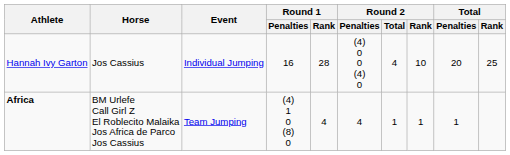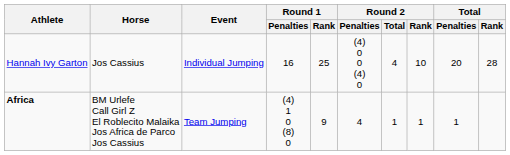 <table class="wikitable" border="1" style="font-size:90%">
 <tr>
 <th rowspan=2>Athlete</th>
 <th rowspan=2>Horse</th>
 <th rowspan=2>Event</th>
 <th colspan=2>Round 1</th>
 <th colspan=3>Round 2</th>
 <th colspan=2>Total</th>
 </tr>
 <tr style="font-size:95%">
 <th>Penalties</th>
 <th>Rank</th>
 <th>Penalties</th>
 <th>Total</th>
 <th>Rank</th>
 <th>Penalties</th>
 <th>Rank</th>
 </tr>
 <tr align=center>
 <td align=left><a href='#'>Hannah Ivy Garton</a></td>
 <td align=left>Jos Cassius</td>
 <td align=left><a href='#'>Individual Jumping</a></td>
 <td>16</td>
-<td>28</td>
+<td>25</td>
 <td align=center>(4)<br>0<br>0<br>(4)<br>0</td>
 <td>4</td>
 <td>10</td>
 <td>20</td>
-<td>25</td>
+<td>28</td>
 </tr>
 <tr align=center>
 <td align=left><strong>Africa</strong><br><br><br><br><br></td>
 <td align=left>BM Urlefe<br>Call Girl Z<br>El Roblecito Malaika<br>Jos Africa de Parco<br>Jos Cassius</td>
 <td align=left><a href='#'>Team Jumping</a></td>
 <td align=center>(4)<br>1<br>0<br>(8)<br>0</td>
-<td align=center>4</td>
+<td align=center>9</td>
 <td>4</td>
 <td>1</td>
 <td>1</td>
 <td align=center>1</td>
 <td align=center></td>
 </tr>
 </table>
